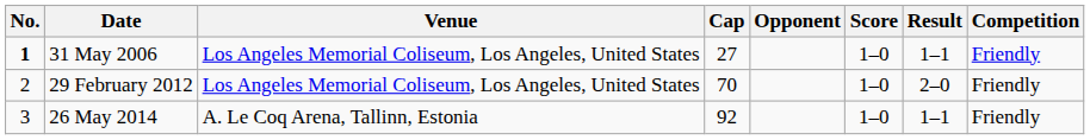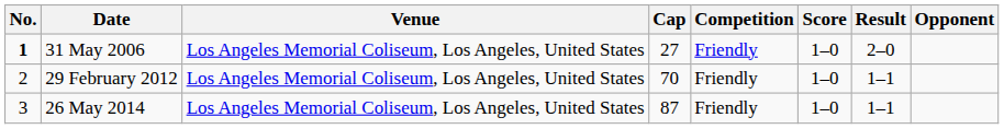 <table class="wikitable sortable">
 <tr>
 <th scope="col">No.</th>
 <th scope="col">Date</th>
 <th scope="col">Venue</th>
 <th scope="col">Cap</th>
-<th scope="col">Opponent</th>
+<th scope="col">Competition</th>
 <th scope="col">Score</th>
 <th scope="col">Result</th>
-<th scope="col">Competition</th>
+<th scope="col">Opponent</th>
 </tr>
 <tr>
 <td align="center"><strong>1</strong></td>
 <td>31 May 2006</td>
 <td><a href='#'>Los Angeles Memorial Coliseum</a>, Los Angeles, United States</td>
 <td align="center">27</td>
+<td><a href='#'>Friendly</a></td>
+<td align="center">1–0</td>
+<td align="center">2–0</td>
 <td></td>
-<td align="center">1–0</td>
-<td align="center">1–1</td>
-<td><a href='#'>Friendly</a></td>
 </tr>
 <tr>
 <td align="center">2</td>
 <td>29 February 2012</td>
 <td><a href='#'>Los Angeles Memorial Coliseum</a>, Los Angeles, United States</td>
 <td align="center">70</td>
+<td>Friendly</td>
+<td align="center">1–0</td>
+<td align="center">1–1</td>
 <td></td>
-<td align="center">1–0</td>
-<td align="center">2–0</td>
-<td>Friendly</td>
 </tr>
 <tr>
 <td align="center">3</td>
 <td>26 May 2014</td>
-<td>A. Le Coq Arena, Tallinn, Estonia</td>
-<td align="center">92</td>
-<td></td>
+<td><a href='#'>Los Angeles Memorial Coliseum</a>, Los Angeles, United States</td>
+<td align="center">87</td>
+<td>Friendly</td>
 <td align="center">1–0</td>
 <td align="center">1–1</td>
-<td>Friendly</td>
+<td></td>
 </tr>
 </table>
